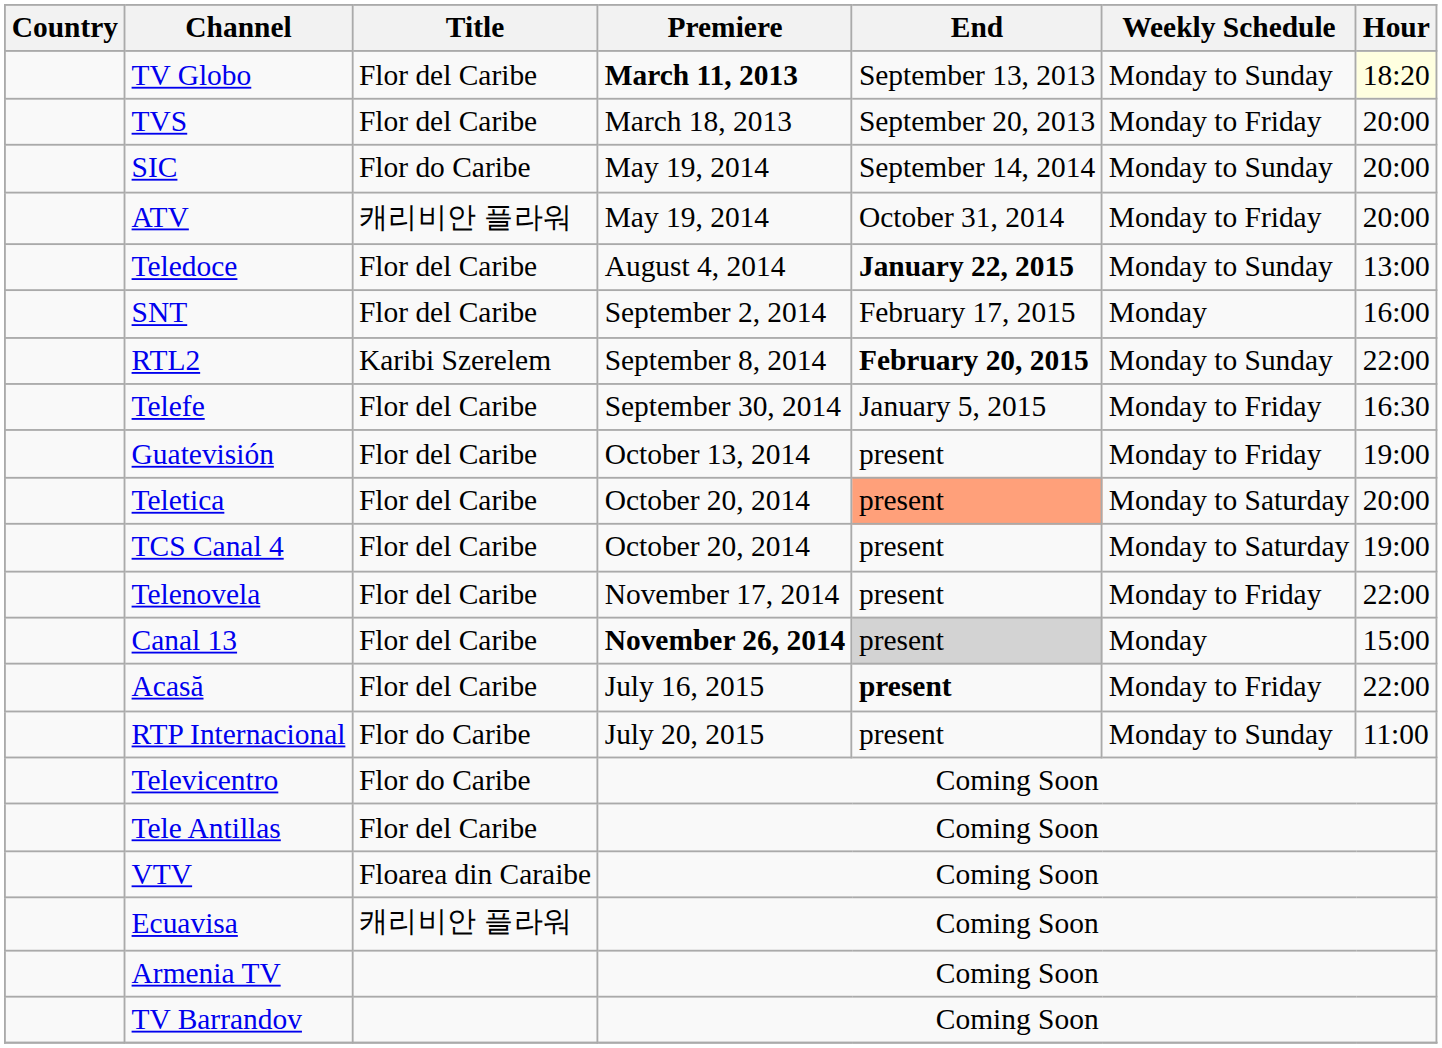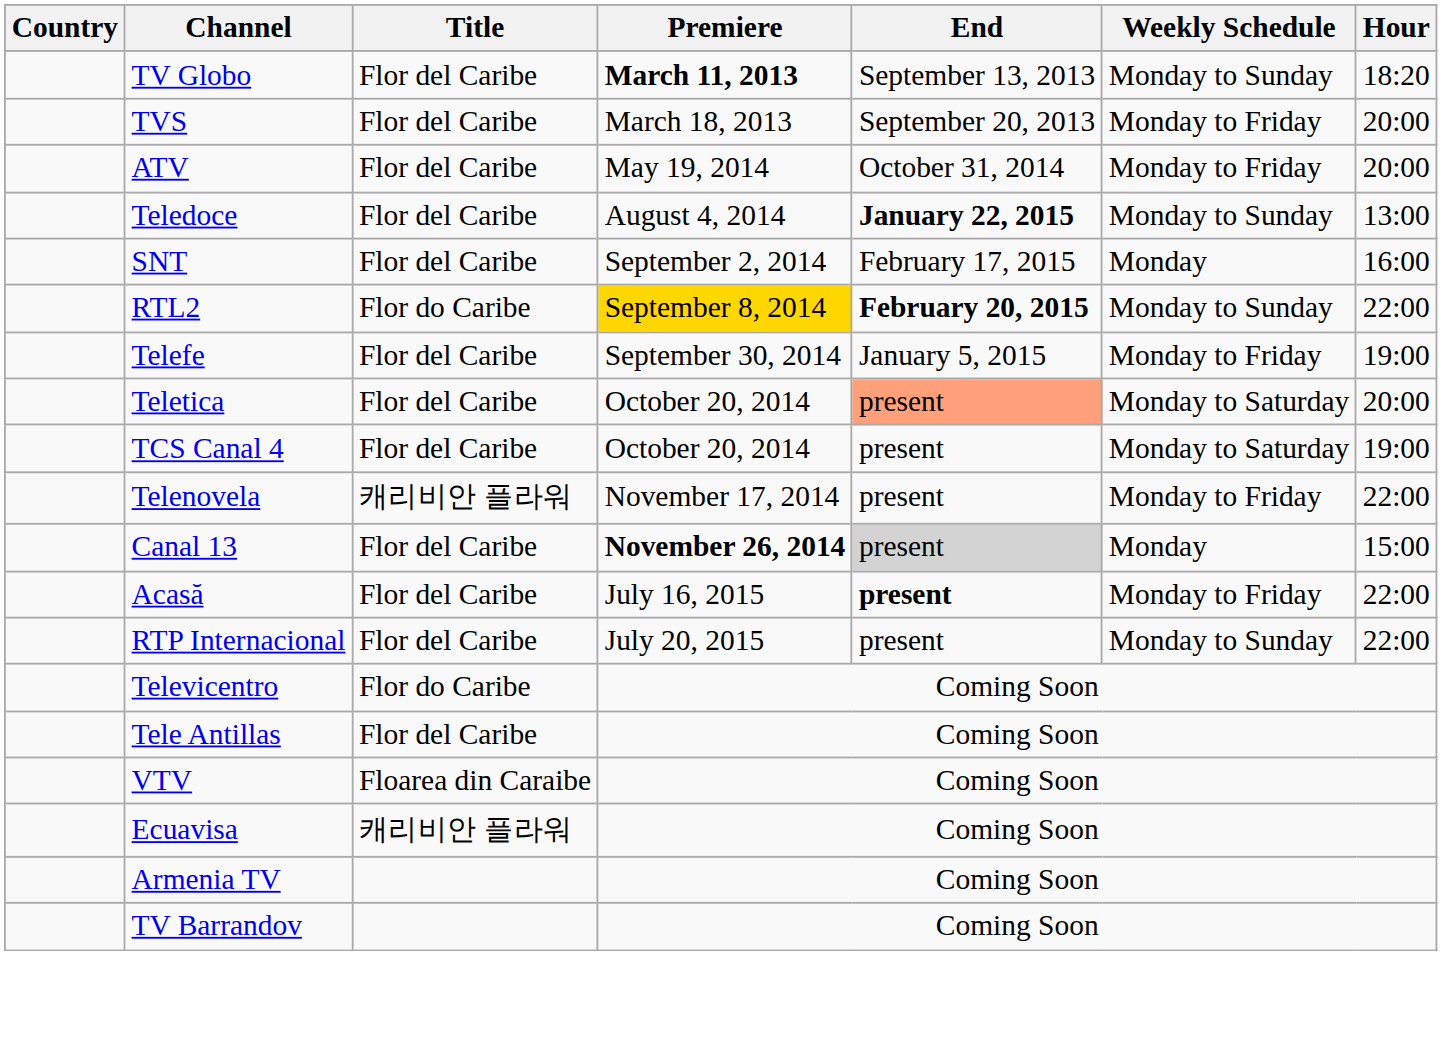 <table class="wikitable">
 <tr>
 <th>Country</th>
 <th>Channel</th>
 <th>Title</th>
 <th>Premiere</th>
 <th>End</th>
 <th>Weekly Schedule</th>
 <th>Hour</th>
 </tr>
 <tr>
 <td style="text-align: center;"></td>
 <td><a href='#'>TV Globo</a></td>
 <td>Flor del Caribe</td>
 <td><strong>March 11, 2013</strong></td>
 <td>September 13, 2013</td>
 <td>Monday to Sunday</td>
-<td style="background: lightyellow;">18:20</td>
+<td>18:20</td>
 </tr>
 <tr>
 <td style="text-align: center;"></td>
 <td><a href='#'>TVS</a></td>
 <td>Flor del Caribe</td>
 <td>March 18, 2013</td>
 <td>September 20, 2013</td>
 <td>Monday to Friday</td>
 <td>20:00</td>
 </tr>
 <tr>
 <td style="text-align: center;"></td>
-<td><a href='#'>SIC</a></td>
-<td>Flor do Caribe</td>
-<td>May 19, 2014</td>
-<td>September 14, 2014</td>
-<td>Monday to Sunday</td>
-<td>20:00</td>
-</tr>
-<tr>
-<td style="text-align: center;"></td>
 <td><a href='#'>ATV</a></td>
-<td>캐리비안 플라워</td>
+<td>Flor del Caribe</td>
 <td>May 19, 2014</td>
 <td>October 31, 2014</td>
 <td>Monday to Friday</td>
 <td>20:00</td>
 </tr>
 <tr>
 <td style="text-align: center;"></td>
 <td><a href='#'>Teledoce</a></td>
 <td>Flor del Caribe</td>
 <td>August 4, 2014</td>
 <td><strong>January 22, 2015</strong></td>
 <td>Monday to Sunday</td>
 <td>13:00</td>
 </tr>
 <tr>
 <td style="text-align: center;"></td>
 <td><a href='#'>SNT</a></td>
 <td>Flor del Caribe</td>
 <td>September 2, 2014</td>
 <td>February 17, 2015</td>
 <td>Monday</td>
 <td>16:00</td>
 </tr>
 <tr>
 <td style="text-align: center;"></td>
 <td><a href='#'>RTL2</a></td>
-<td>Karibi Szerelem</td>
-<td>September 8, 2014</td>
+<td>Flor do Caribe</td>
+<td style="background: gold;">September 8, 2014</td>
 <td><strong>February 20, 2015</strong></td>
 <td>Monday to Sunday</td>
 <td>22:00</td>
 </tr>
 <tr>
 <td style="text-align: center;"></td>
 <td><a href='#'>Telefe</a></td>
 <td>Flor del Caribe</td>
 <td>September 30, 2014</td>
 <td>January 5, 2015</td>
-<td>Monday to Friday</td>
-<td>16:30</td>
-</tr>
-<tr>
-<td style="text-align: center;"></td>
-<td><a href='#'>Guatevisión</a></td>
-<td>Flor del Caribe</td>
-<td>October 13, 2014</td>
-<td>present</td>
 <td>Monday to Friday</td>
 <td>19:00</td>
 </tr>
 <tr>
 <td style="text-align: center;"></td>
 <td><a href='#'>Teletica</a></td>
 <td>Flor del Caribe</td>
 <td>October 20, 2014</td>
 <td style="background: lightsalmon;">present</td>
 <td>Monday to Saturday</td>
 <td>20:00</td>
 </tr>
 <tr>
 <td style="text-align: center;"></td>
 <td><a href='#'>TCS Canal 4</a></td>
 <td>Flor del Caribe</td>
 <td>October 20, 2014</td>
 <td>present</td>
 <td>Monday to Saturday</td>
 <td>19:00</td>
 </tr>
 <tr>
 <td style="text-align: center;"></td>
 <td><a href='#'>Telenovela</a></td>
-<td>Flor del Caribe</td>
+<td>캐리비안 플라워</td>
 <td>November 17, 2014</td>
 <td>present</td>
 <td>Monday to Friday</td>
 <td>22:00</td>
 </tr>
 <tr>
 <td style="text-align: center;"></td>
 <td><a href='#'>Canal 13</a></td>
 <td>Flor del Caribe</td>
 <td><strong>November 26, 2014</strong></td>
 <td style="background: lightgrey;">present</td>
 <td>Monday</td>
 <td>15:00</td>
 </tr>
 <tr>
 <td style="text-align: center;"></td>
 <td><a href='#'>Acasă</a></td>
 <td>Flor del Caribe</td>
 <td>July 16, 2015</td>
 <td><strong>present</strong></td>
 <td>Monday to Friday</td>
 <td>22:00</td>
 </tr>
 <tr>
 <td style="text-align: center;"></td>
 <td><a href='#'>RTP Internacional</a></td>
-<td>Flor do Caribe</td>
+<td>Flor del Caribe</td>
 <td>July 20, 2015</td>
 <td>present</td>
 <td>Monday to Sunday</td>
-<td>11:00</td>
+<td>22:00</td>
 </tr>
 <tr>
 <td style="text-align: center;"></td>
 <td><a href='#'>Televicentro</a></td>
 <td>Flor do Caribe</td>
 <td colspan="4" style="text-align:center;">Coming Soon</td>
 </tr>
 <tr>
 <td style="text-align: center;"></td>
 <td><a href='#'>Tele Antillas</a></td>
 <td>Flor del Caribe</td>
 <td colspan="4" style="text-align:center;">Coming Soon</td>
 </tr>
 <tr>
 <td style="text-align: center;"></td>
 <td><a href='#'>VTV</a></td>
 <td>Floarea din Caraibe</td>
 <td colspan="4" style="text-align:center;">Coming Soon</td>
 </tr>
 <tr>
 <td style="text-align: center;"></td>
 <td><a href='#'>Ecuavisa</a></td>
 <td>캐리비안 플라워</td>
 <td colspan="4" style="text-align:center;">Coming Soon</td>
 </tr>
 <tr>
 <td style="text-align: center;"></td>
 <td><a href='#'>Armenia TV</a></td>
 <td></td>
 <td colspan="4" style="text-align:center;">Coming Soon</td>
 </tr>
 <tr>
 <td style="text-align: center;"></td>
 <td><a href='#'>TV Barrandov</a></td>
 <td></td>
 <td colspan="4" style="text-align:center;">Coming Soon</td>
 </tr>
 <tr>
 </tr>
 </table>
